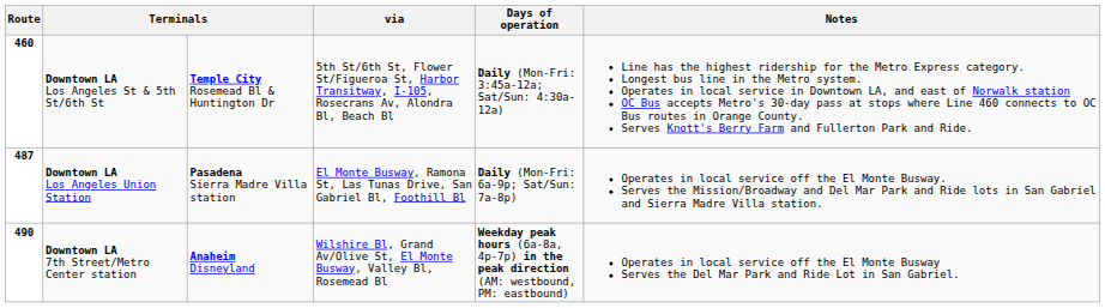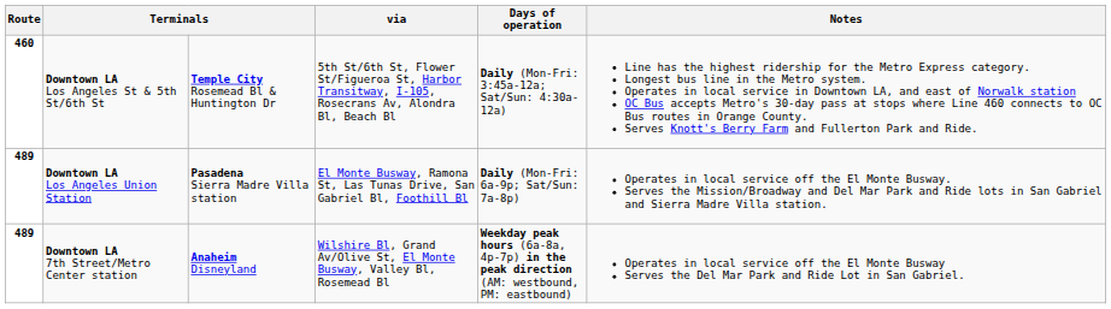 <table class="wikitable sticky-header" style="font-size: 95%;" |>
 <tr>
 <th style="width:2%;">Route</th>
 <th style="width:25%;" colspan=2>Terminals</th>
 <th style="width:15%;">via</th>
 <th style="width:10%;">Days of operation</th>
 <th style="width:48%;">Notes</th>
 </tr>
 <tr>
 <td style="background:white; color:black" align="center" valign="top"><div><strong>460</strong></div></td>
 <td><strong>Downtown LA</strong><br>Los Angeles St & 5th St/6th St</td>
 <td><strong><a href='#'>Temple City</a></strong><br>Rosemead Bl & Huntington Dr</td>
 <td>5th St/6th St, Flower St/Figueroa St, <a href='#'>Harbor Transitway</a>, <a href='#'>I-105</a>, Rosecrans Av, Alondra Bl, Beach Bl</td>
 <td><strong>Daily</strong> (Mon-Fri: 3:45a-12a; Sat/Sun: 4:30a-12a)</td>
 <td><br><ul><li>Line has the highest ridership for the Metro Express category.</li><li>Longest bus line in the Metro system.</li><li>Operates in local service in Downtown LA, and east of <a href='#'>Norwalk station</a></li><li><a href='#'>OC Bus</a> accepts Metro's 30-day pass at stops where Line 460 connects to OC Bus routes in Orange County.</li><li>Serves <a href='#'>Knott's Berry Farm</a> and Fullerton Park and Ride.</li></ul></td>
 </tr>
 <tr>
-<td style="background:white; color:black" align="center" valign="top"><div><strong>487</strong></div></td>
+<td style="background:white; color:black" align="center" valign="top"><div><strong>489</strong></div></td>
 <td><strong>Downtown LA</strong><br><a href='#'>Los Angeles Union Station</a></td>
 <td><strong>Pasadena</strong><br>Sierra Madre Villa station</td>
 <td><a href='#'>El Monte Busway</a>, Ramona St, Las Tunas Drive, San Gabriel Bl, <a href='#'>Foothill Bl</a></td>
 <td><strong>Daily</strong> (Mon-Fri: 6a-9p; Sat/Sun: 7a-8p)</td>
 <td><br><ul><li>Operates in local service off the El Monte Busway.</li><li>Serves the Mission/Broadway and Del Mar Park and Ride lots in San Gabriel and Sierra Madre Villa station.</li></ul></td>
 </tr>
 <tr>
-<td style="background:white; color:black" align="center" valign="top"><div><strong>490</strong></div></td>
+<td style="background:white; color:black" align="center" valign="top"><div><strong>489</strong></div></td>
 <td><strong>Downtown LA</strong><br>7th Street/Metro Center station</td>
 <td><strong><a href='#'>Anaheim</a></strong><br><a href='#'>Disneyland</a></td>
 <td><a href='#'>Wilshire Bl</a>, Grand Av/Olive St, <a href='#'>El Monte Busway</a>, Valley Bl, Rosemead Bl</td>
 <td><strong>Weekday peak hours</strong> (6a-8a, 4p-7p) <strong>in the peak direction</strong> (AM: westbound, PM: eastbound)</td>
 <td><br><ul><li>Operates in local service off the El Monte Busway</li><li>Serves the Del Mar Park and Ride Lot in San Gabriel.</li></ul></td>
 </tr>
 </table>
